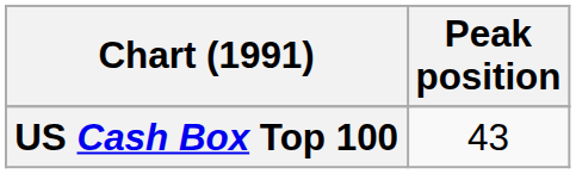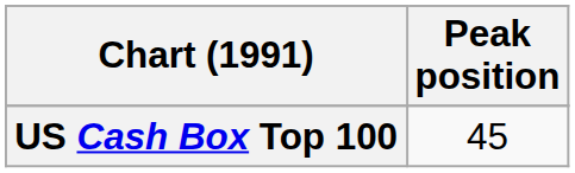 <table class="wikitable sortable plainrowheaders" style="text-align:center">
 <tr>
 <th>Chart (1991)</th>
 <th>Peak<br>position</th>
 </tr>
 <tr>
 </tr>
 <tr>
 </tr>
 <tr>
 </tr>
 <tr>
 </tr>
 <tr>
 </tr>
 <tr>
 </tr>
 <tr>
 </tr>
 <tr>
 <th scope="row">US <em><a href='#'>Cash Box</a></em> Top 100</th>
-<td>43</td>
+<td>45</td>
 </tr>
 </table>
